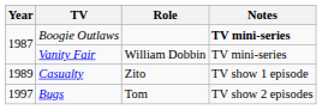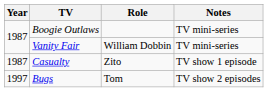 <table class="wikitable">
 <tr>
 <th>Year</th>
 <th>TV</th>
 <th>Role</th>
 <th>Notes</th>
 </tr>
 <tr>
 <td rowspan="2">1987</td>
 <td><em>Boogie Outlaws</em></td>
 <td></td>
-<td><strong>TV mini-series</strong></td>
+<td>TV mini-series</td>
 </tr>
 <tr>
 <td><em><a href='#'>Vanity Fair</a></em></td>
 <td>William Dobbin</td>
 <td>TV mini-series</td>
 </tr>
 <tr>
-<td>1989</td>
+<td>1987</td>
 <td><em><a href='#'>Casualty</a></em></td>
 <td>Zito</td>
 <td>TV show 1 episode</td>
 </tr>
 <tr>
 <td>1997</td>
 <td><em><a href='#'>Bugs</a></em></td>
 <td>Tom</td>
 <td>TV show 2 episodes</td>
 </tr>
 </table>
